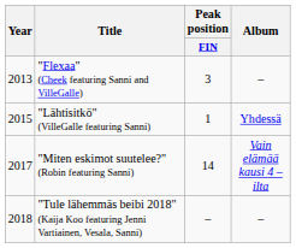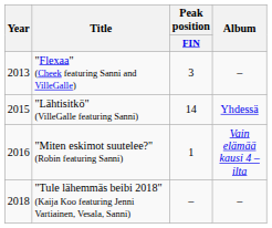 <table class="wikitable">
 <tr>
 <th align="center" rowspan="2" width="10">Year</th>
 <th align="center" rowspan="2" width="190">Title</th>
 <th align="center" colspan="1" width="20">Peak position</th>
 <th align="center" rowspan="2" width="70">Album</th>
 </tr>
 <tr>
 <th scope="col" style="width:3em;font-size:90%;"><a href='#'>FIN</a><br></th>
 </tr>
 <tr>
 <td style="text-align:center;">2013</td>
 <td>"<a href='#'>Flexaa</a>" <br><small>(<a href='#'>Cheek</a> featuring Sanni and <a href='#'>VilleGalle</a>)</small></td>
 <td style="text-align:center;">3</td>
 <td style="text-align:center;">–</td>
 </tr>
 <tr>
 <td style="text-align:center;">2015</td>
 <td>"Lähtisitkö" <br><small>(VilleGalle featuring Sanni)</small></td>
-<td style="text-align:center;">1</td>
+<td style="text-align:center;">14</td>
 <td style="text-align:center;"><a href='#'>Yhdessä</a></td>
 </tr>
 <tr>
-<td style="text-align:center;">2017</td>
+<td style="text-align:center;">2016</td>
 <td>"Miten eskimot suutelee?" <br><small>(Robin featuring Sanni)</small></td>
-<td style="text-align:center;">14</td>
+<td style="text-align:center;">1</td>
 <td style="text-align:center;"><em><a href='#'>Vain elämää kausi 4 – ilta</a></em></td>
 </tr>
 <tr>
 <td>2018</td>
 <td>"Tule lähemmäs beibi 2018"<br><small>(Kaija Koo featuring Jenni Vartiainen, Vesala, Sanni)</small></td>
 <td style="text-align:center;">–</td>
 <td style="text-align:center;">–</td>
 </tr>
 </table>
